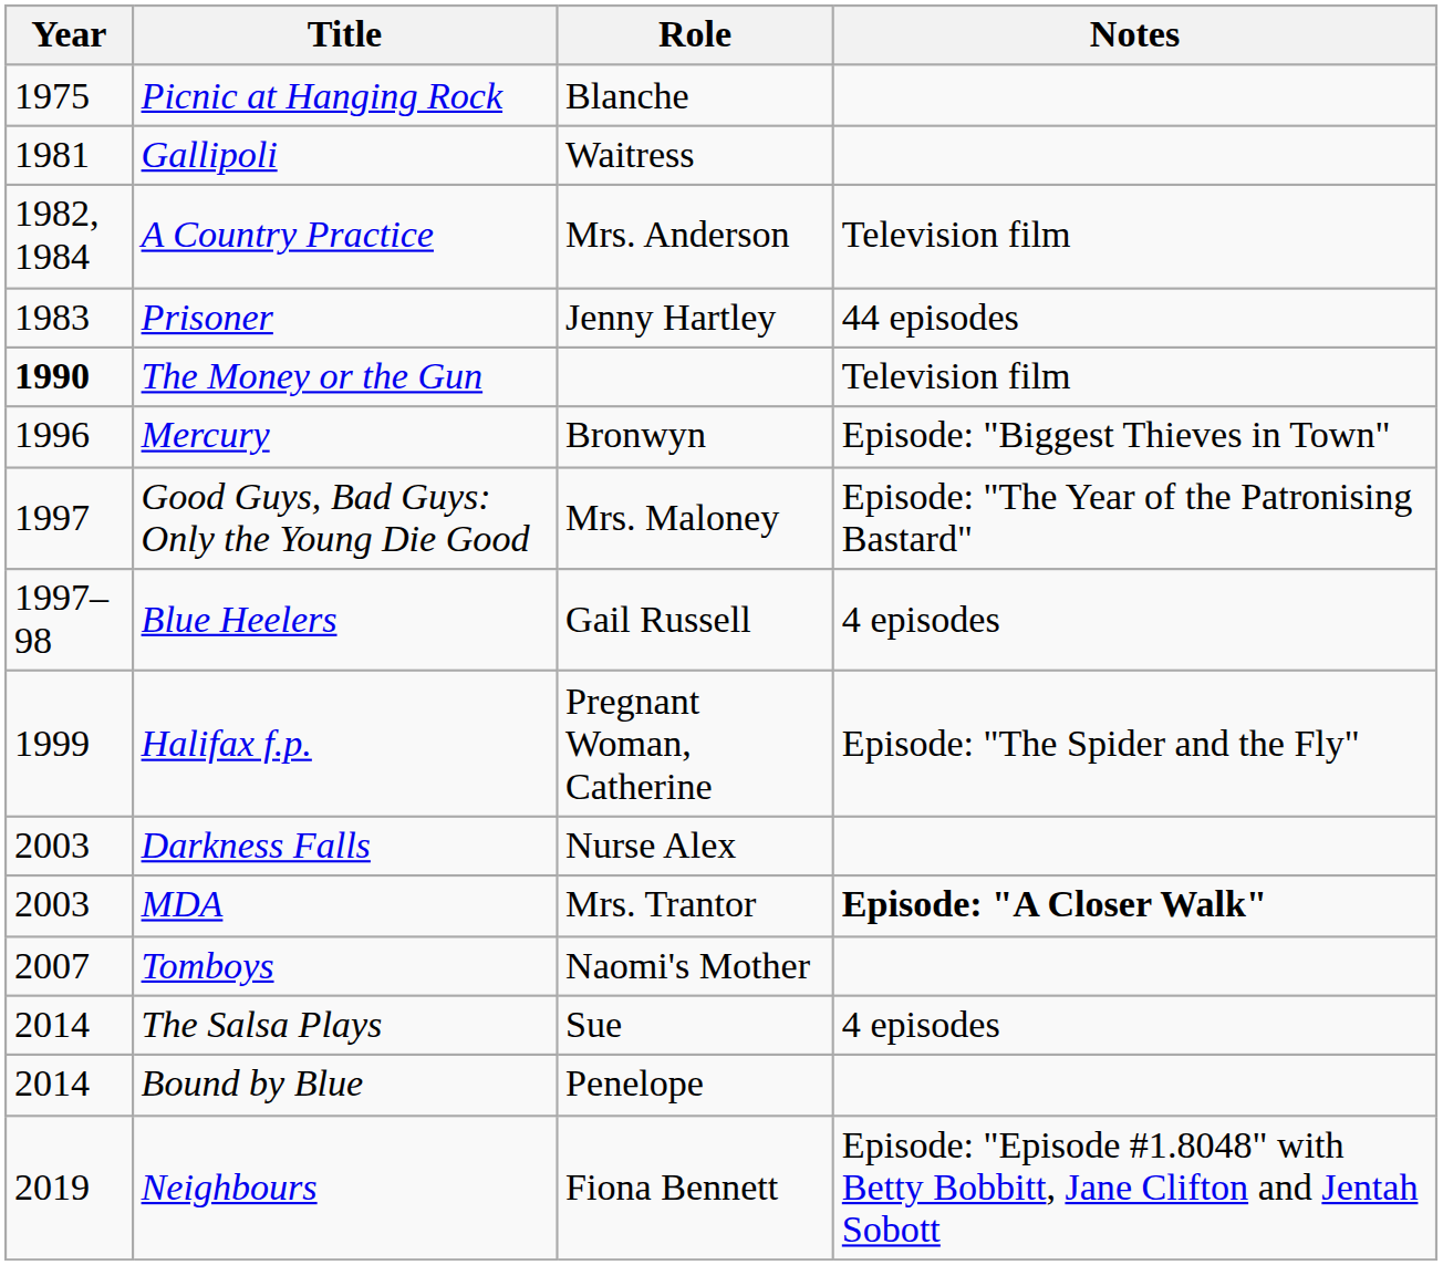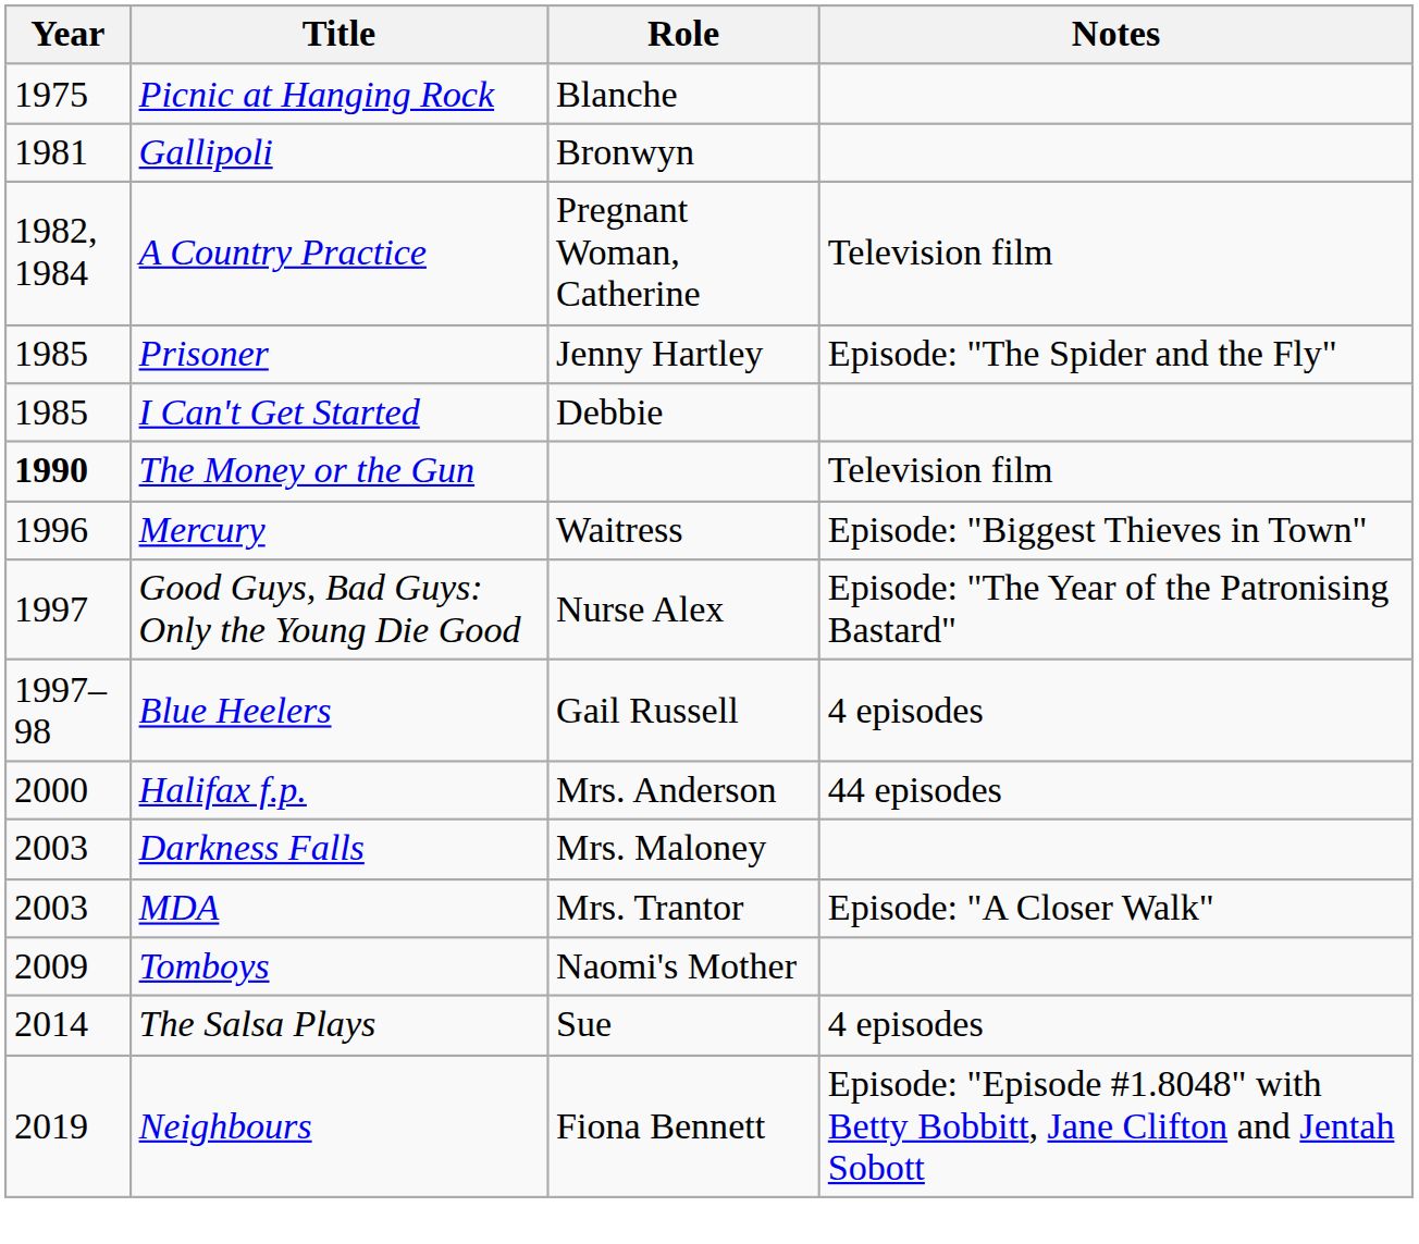 <table class="wikitable"->
 <tr>
 <th>Year</th>
 <th>Title</th>
 <th>Role</th>
 <th>Notes</th>
 </tr>
 <tr>
 <td>1975</td>
 <td><em><a href='#'>Picnic at Hanging Rock</a></em></td>
 <td>Blanche</td>
 <td></td>
 </tr>
 <tr>
 <td>1981</td>
 <td><em><a href='#'>Gallipoli</a></em></td>
-<td>Waitress</td>
+<td>Bronwyn</td>
 <td></td>
 </tr>
 <tr>
 <td>1982,<br>1984</td>
 <td><em><a href='#'>A Country Practice</a></em></td>
-<td>Mrs. Anderson</td>
+<td>Pregnant Woman, Catherine</td>
 <td>Television film</td>
 </tr>
 <tr>
-<td>1983</td>
+<td>1985</td>
 <td><em><a href='#'>Prisoner</a></em></td>
 <td>Jenny Hartley</td>
-<td>44 episodes</td>
+<td>Episode: "The Spider and the Fly"</td>
+</tr>
+<tr>
+<td>1985</td>
+<td><em><a href='#'>I Can't Get Started</a></em></td>
+<td>Debbie</td>
+<td></td>
 </tr>
 <tr>
 <td><strong>1990</strong></td>
 <td><em><a href='#'>The Money or the Gun</a></em></td>
 <td></td>
 <td>Television film</td>
 </tr>
 <tr>
 <td>1996</td>
 <td><em><a href='#'>Mercury</a></em></td>
-<td>Bronwyn</td>
+<td>Waitress</td>
 <td>Episode: "Biggest Thieves in Town"</td>
 </tr>
 <tr>
 <td>1997</td>
 <td><em>Good Guys, Bad Guys: Only the Young Die Good</em></td>
-<td>Mrs. Maloney</td>
+<td>Nurse Alex</td>
 <td>Episode: "The Year of the Patronising Bastard"</td>
 </tr>
 <tr>
 <td>1997–98</td>
 <td><em><a href='#'>Blue Heelers</a></em></td>
 <td>Gail Russell</td>
 <td>4 episodes</td>
 </tr>
 <tr>
-<td>1999</td>
+<td>2000</td>
 <td><em><a href='#'>Halifax f.p.</a></em></td>
-<td>Pregnant Woman, Catherine</td>
-<td>Episode: "The Spider and the Fly"</td>
+<td>Mrs. Anderson</td>
+<td>44 episodes</td>
 </tr>
 <tr>
 <td>2003</td>
 <td><em><a href='#'>Darkness Falls</a></em></td>
-<td>Nurse Alex</td>
+<td>Mrs. Maloney</td>
 <td></td>
 </tr>
 <tr>
 <td>2003</td>
 <td><em><a href='#'>MDA</a></em></td>
 <td>Mrs. Trantor</td>
-<td><strong>Episode: "A Closer Walk"</strong></td>
+<td>Episode: "A Closer Walk"</td>
 </tr>
 <tr>
-<td>2007</td>
+<td>2009</td>
 <td><em><a href='#'>Tomboys</a></em></td>
 <td>Naomi's Mother</td>
 <td></td>
 </tr>
 <tr>
 <td>2014</td>
 <td><em>The Salsa Plays</em></td>
 <td>Sue</td>
 <td>4 episodes</td>
 </tr>
 <tr>
-<td>2014</td>
-<td><em>Bound by Blue</em></td>
-<td>Penelope</td>
-<td></td>
-</tr>
-<tr>
 <td>2019</td>
 <td><em><a href='#'>Neighbours</a></em></td>
 <td>Fiona Bennett</td>
 <td>Episode: "Episode #1.8048" with <a href='#'>Betty Bobbitt</a>, <a href='#'>Jane Clifton</a> and <a href='#'>Jentah Sobott</a></td>
 </tr>
 </table>
